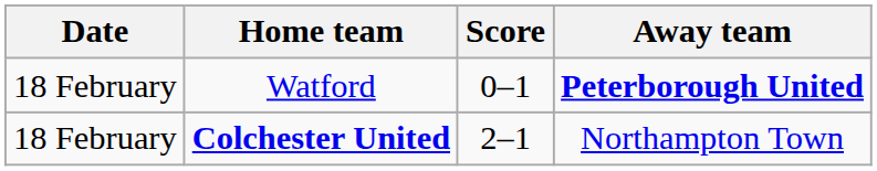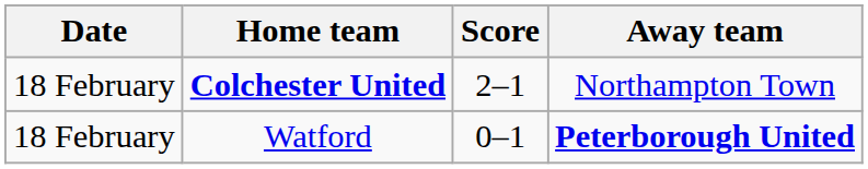 <table class="wikitable" style="text-align: center">
 <tr>
 <th>Date</th>
 <th>Home team</th>
 <th>Score</th>
 <th>Away team</th>
 </tr>
 <tr>
 <td>18 February</td>
+<td><strong><a href='#'>Colchester United</a></strong></td>
+<td>2–1</td>
+<td><a href='#'>Northampton Town</a></td>
+</tr>
+<tr>
+<td>18 February</td>
 <td><a href='#'>Watford</a></td>
 <td>0–1</td>
 <td><strong><a href='#'>Peterborough United</a></strong></td>
 </tr>
-<tr>
-<td>18 February</td>
-<td><strong><a href='#'>Colchester United</a></strong></td>
-<td>2–1</td>
-<td><a href='#'>Northampton Town</a></td>
-</tr>
 </table>
